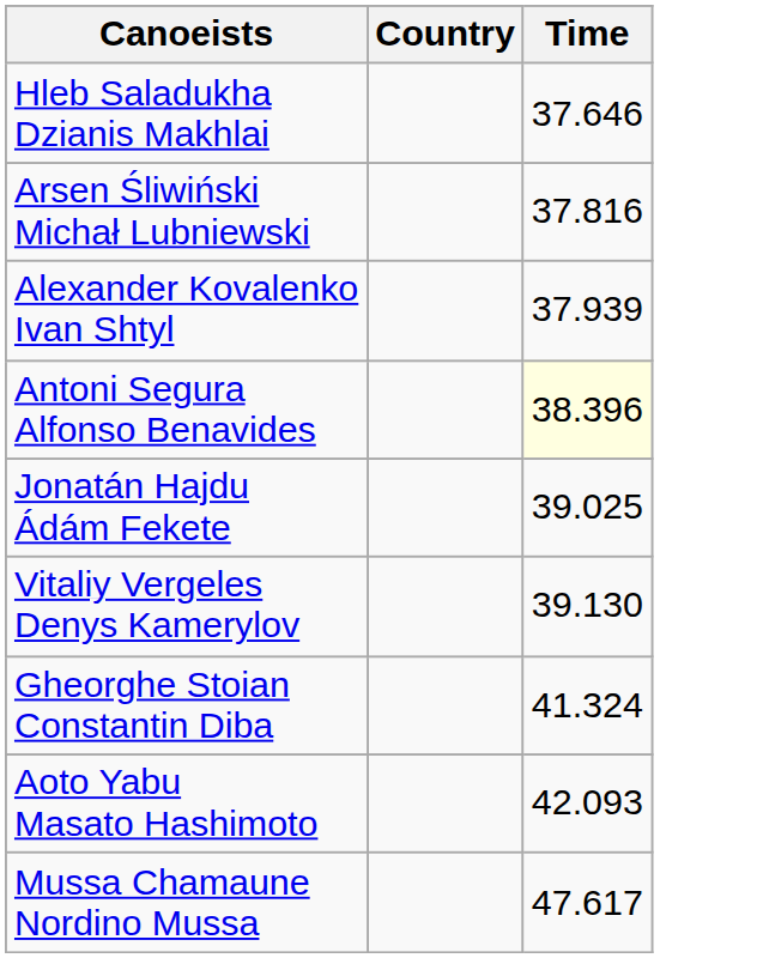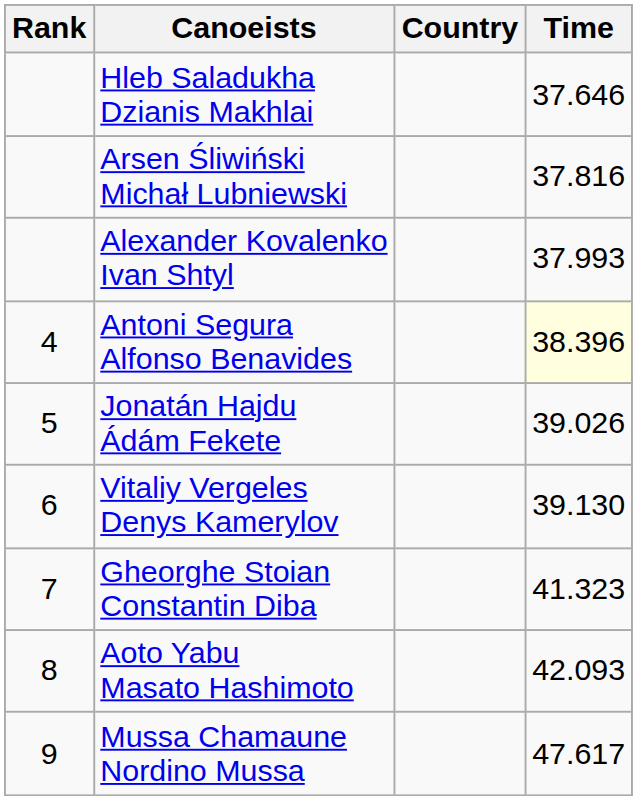 <table class="wikitable" style="text-align:center">
 <tr>
+<th>Rank</th>
 <th>Canoeists</th>
 <th>Country</th>
 <th>Time</th>
 </tr>
 <tr>
+<td></td>
 <td align="left"><a href='#'>Hleb Saladukha</a><br><a href='#'>Dzianis Makhlai</a></td>
 <td align="left"></td>
 <td>37.646</td>
 </tr>
 <tr>
+<td></td>
 <td align="left"><a href='#'>Arsen Śliwiński</a><br><a href='#'>Michał Lubniewski</a></td>
 <td align="left"></td>
 <td>37.816</td>
 </tr>
 <tr>
+<td></td>
 <td align="left"><a href='#'>Alexander Kovalenko</a><br><a href='#'>Ivan Shtyl</a></td>
 <td align="left"></td>
-<td>37.939</td>
+<td>37.993</td>
 </tr>
 <tr>
+<td>4</td>
 <td align="left"><a href='#'>Antoni Segura</a><br><a href='#'>Alfonso Benavides</a></td>
 <td align="left"></td>
 <td style="background: lightyellow;">38.396</td>
 </tr>
 <tr>
+<td>5</td>
 <td align="left"><a href='#'>Jonatán Hajdu</a><br><a href='#'>Ádám Fekete</a></td>
 <td align="left"></td>
-<td>39.025</td>
+<td>39.026</td>
 </tr>
 <tr>
+<td>6</td>
 <td align="left"><a href='#'>Vitaliy Vergeles</a><br><a href='#'>Denys Kamerylov</a></td>
 <td align="left"></td>
 <td>39.130</td>
 </tr>
 <tr>
+<td>7</td>
 <td align="left"><a href='#'>Gheorghe Stoian</a><br><a href='#'>Constantin Diba</a></td>
 <td align="left"></td>
-<td>41.324</td>
+<td>41.323</td>
 </tr>
 <tr>
+<td>8</td>
 <td align="left"><a href='#'>Aoto Yabu</a><br><a href='#'>Masato Hashimoto</a></td>
 <td align="left"></td>
 <td>42.093</td>
 </tr>
 <tr>
+<td>9</td>
 <td align="left"><a href='#'>Mussa Chamaune</a><br><a href='#'>Nordino Mussa</a></td>
 <td align="left"></td>
 <td>47.617</td>
 </tr>
 </table>
